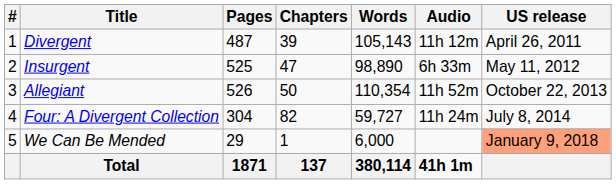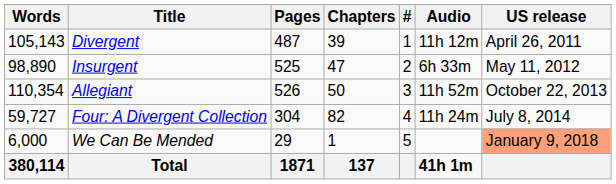 <table class="wikitable">
 <tr>
-<th>#</th>
+<th>Words</th>
 <th>Title</th>
 <th>Pages</th>
 <th>Chapters</th>
-<th>Words</th>
+<th>#</th>
 <th>Audio</th>
 <th>US release</th>
 </tr>
 <tr>
-<td>1</td>
+<td>105,143</td>
 <td><em><a href='#'>Divergent</a></em></td>
 <td>487</td>
 <td>39</td>
-<td>105,143</td>
+<td>1</td>
 <td>11h 12m</td>
 <td>April 26, 2011</td>
 </tr>
 <tr>
-<td>2</td>
+<td>98,890</td>
 <td><em><a href='#'>Insurgent</a></em></td>
 <td>525</td>
 <td>47</td>
-<td>98,890</td>
+<td>2</td>
 <td>6h 33m</td>
 <td>May 11, 2012</td>
 </tr>
 <tr>
-<td>3</td>
+<td>110,354</td>
 <td><em><a href='#'>Allegiant</a></em></td>
 <td>526</td>
 <td>50</td>
-<td>110,354</td>
+<td>3</td>
 <td>11h 52m</td>
 <td>October 22, 2013</td>
 </tr>
 <tr>
-<td>4</td>
+<td>59,727</td>
 <td><em><a href='#'>Four: A Divergent Collection</a></em></td>
 <td>304</td>
 <td>82</td>
-<td>59,727</td>
+<td>4</td>
 <td>11h 24m</td>
 <td>July 8, 2014</td>
 </tr>
 <tr>
-<td>5</td>
+<td>6,000</td>
 <td><em>We Can Be Mended</em></td>
 <td>29</td>
 <td>1</td>
-<td>6,000</td>
+<td>5</td>
 <td></td>
 <td style="background: lightsalmon;">January 9, 2018</td>
 </tr>
 <tr>
-<th></th>
+<th>380,114</th>
 <th>Total</th>
 <th>1871</th>
 <th>137</th>
-<th>380,114</th>
+<th></th>
 <td><strong>41h 1m</strong></td>
 <th></th>
 </tr>
 </table>
